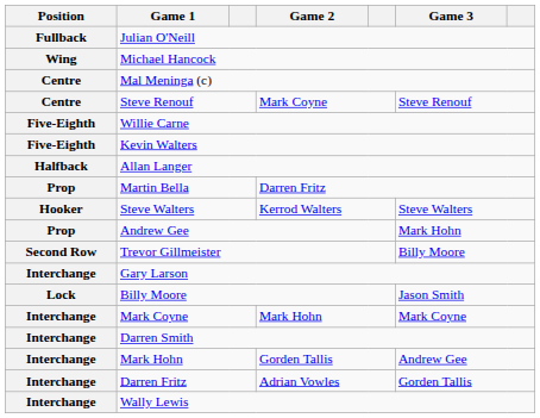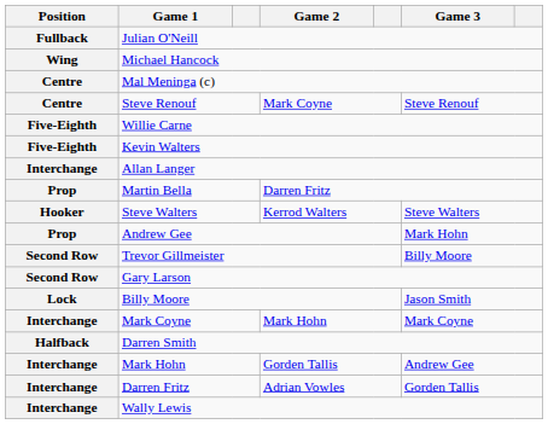 <table class="wikitable">
 <tr>
 <th style="width:125px;">Position</th>
 <th style="width:125px;">Game 1</th>
 <th style="width:25px;"></th>
 <th style="width:125px;">Game 2</th>
 <th style="width:25px;"></th>
 <th style="width:125px;">Game 3</th>
 <th style="width:25px;"></th>
 </tr>
 <tr>
 <th>Fullback</th>
 <td colspan="6"> <a href='#'>Julian O'Neill</a></td>
 </tr>
 <tr>
 <th>Wing</th>
 <td colspan="6"> <a href='#'>Michael Hancock</a></td>
 </tr>
 <tr>
 <th>Centre</th>
 <td colspan="6"> <a href='#'>Mal Meninga</a> (c)</td>
 </tr>
 <tr>
 <th>Centre</th>
 <td colspan="2"> <a href='#'>Steve Renouf</a></td>
 <td colspan="2"> <a href='#'>Mark Coyne</a></td>
 <td colspan="2"> <a href='#'>Steve Renouf</a></td>
 </tr>
 <tr>
 <th>Five-Eighth</th>
 <td colspan="6"> <a href='#'>Willie Carne</a></td>
 </tr>
 <tr>
 <th>Five-Eighth</th>
 <td colspan="6"> <a href='#'>Kevin Walters</a></td>
 </tr>
 <tr>
-<th>Halfback</th>
+<th>Interchange</th>
 <td colspan="6"> <a href='#'>Allan Langer</a></td>
 </tr>
 <tr>
 <th>Prop</th>
 <td colspan="2"> <a href='#'>Martin Bella</a></td>
 <td colspan="4"> <a href='#'>Darren Fritz</a></td>
 </tr>
 <tr>
 <th>Hooker</th>
 <td colspan="2"> <a href='#'>Steve Walters</a></td>
 <td colspan="2"> <a href='#'>Kerrod Walters</a></td>
 <td colspan="2"> <a href='#'>Steve Walters</a></td>
 </tr>
 <tr>
 <th>Prop</th>
 <td colspan="4"> <a href='#'>Andrew Gee</a></td>
 <td colspan="2"> <a href='#'>Mark Hohn</a></td>
 </tr>
 <tr>
 <th>Second Row</th>
 <td colspan="4"> <a href='#'>Trevor Gillmeister</a></td>
 <td colspan="2"> <a href='#'>Billy Moore</a></td>
 </tr>
 <tr>
-<th>Interchange</th>
+<th>Second Row</th>
 <td colspan="6"> <a href='#'>Gary Larson</a></td>
 </tr>
 <tr>
 <th>Lock</th>
 <td colspan="4"> <a href='#'>Billy Moore</a></td>
 <td colspan="2"> <a href='#'>Jason Smith</a></td>
 </tr>
 <tr>
 <th>Interchange</th>
 <td colspan="2"> <a href='#'>Mark Coyne</a></td>
 <td colspan="2"> <a href='#'>Mark Hohn</a></td>
 <td colspan="2"> <a href='#'>Mark Coyne</a></td>
 </tr>
 <tr>
-<th>Interchange</th>
+<th>Halfback</th>
 <td colspan="6"> <a href='#'>Darren Smith</a></td>
 </tr>
 <tr>
 <th>Interchange</th>
 <td colspan="2"> <a href='#'>Mark Hohn</a></td>
 <td colspan="2"> <a href='#'>Gorden Tallis</a></td>
 <td colspan="2"> <a href='#'>Andrew Gee</a></td>
 </tr>
 <tr>
 <th>Interchange</th>
 <td colspan="2"> <a href='#'>Darren Fritz</a></td>
 <td colspan="2"> <a href='#'>Adrian Vowles</a></td>
 <td colspan="2"> <a href='#'>Gorden Tallis</a></td>
 </tr>
 <tr>
 <th>Interchange</th>
 <td colspan="6"> <a href='#'>Wally Lewis</a></td>
 </tr>
 </table>
